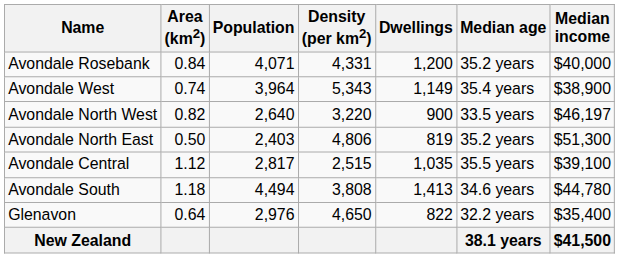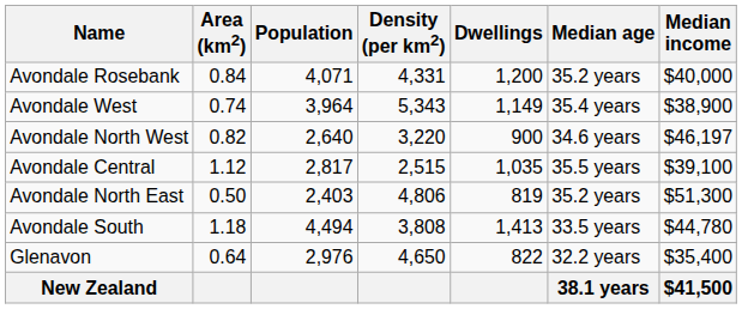 <table class="wikitable">
 <tr>
 <th>Name</th>
 <th>Area<br>(km<sup>2</sup>)</th>
 <th>Population</th>
 <th>Density<br>(per km<sup>2</sup>)</th>
 <th>Dwellings</th>
 <th>Median age</th>
 <th>Median<br>income</th>
 </tr>
 <tr>
 <td>Avondale Rosebank</td>
 <td style="text-align:right;">0.84</td>
 <td style="text-align:right;">4,071</td>
 <td style="text-align:right;">4,331</td>
 <td style="text-align:right;">1,200</td>
 <td>35.2 years</td>
 <td>$40,000</td>
 </tr>
 <tr>
 <td>Avondale West</td>
 <td style="text-align:right;">0.74</td>
 <td style="text-align:right;">3,964</td>
 <td style="text-align:right;">5,343</td>
 <td style="text-align:right;">1,149</td>
 <td>35.4 years</td>
 <td>$38,900</td>
 </tr>
 <tr>
 <td>Avondale North West</td>
 <td style="text-align:right;">0.82</td>
 <td style="text-align:right;">2,640</td>
 <td style="text-align:right;">3,220</td>
 <td style="text-align:right;">900</td>
-<td>33.5 years</td>
+<td>34.6 years</td>
 <td>$46,197</td>
+</tr>
+<tr>
+<td>Avondale Central</td>
+<td style="text-align:right;">1.12</td>
+<td style="text-align:right;">2,817</td>
+<td style="text-align:right;">2,515</td>
+<td style="text-align:right;">1,035</td>
+<td>35.5 years</td>
+<td>$39,100</td>
 </tr>
 <tr>
 <td>Avondale North East</td>
 <td style="text-align:right;">0.50</td>
 <td style="text-align:right;">2,403</td>
 <td style="text-align:right;">4,806</td>
 <td style="text-align:right;">819</td>
 <td>35.2 years</td>
 <td>$51,300</td>
 </tr>
 <tr>
-<td>Avondale Central</td>
-<td style="text-align:right;">1.12</td>
-<td style="text-align:right;">2,817</td>
-<td style="text-align:right;">2,515</td>
-<td style="text-align:right;">1,035</td>
-<td>35.5 years</td>
-<td>$39,100</td>
-</tr>
-<tr>
 <td>Avondale South</td>
 <td style="text-align:right;">1.18</td>
 <td style="text-align:right;">4,494</td>
 <td style="text-align:right;">3,808</td>
 <td style="text-align:right;">1,413</td>
-<td>34.6 years</td>
+<td>33.5 years</td>
 <td>$44,780</td>
 </tr>
 <tr>
 <td>Glenavon</td>
 <td style="text-align:right;">0.64</td>
 <td style="text-align:right;">2,976</td>
 <td style="text-align:right;">4,650</td>
 <td style="text-align:right;">822</td>
 <td>32.2 years</td>
 <td>$35,400</td>
 </tr>
 <tr>
 <th>New Zealand</th>
 <th></th>
 <th></th>
 <th></th>
 <th></th>
 <th>38.1 years</th>
 <th style="text-align:left;">$41,500</th>
 </tr>
 </table>
